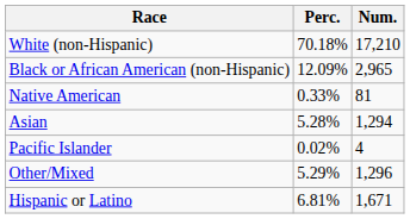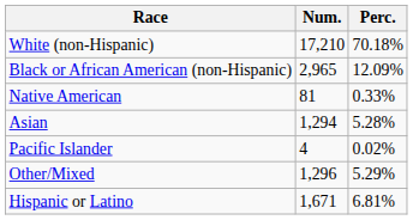 <table class="wikitable">
 <tr>
 <th>Race</th>
+<th>Num.</th>
 <th>Perc.</th>
-<th>Num.</th>
 </tr>
 <tr>
 <td><a href='#'>White</a> (non-Hispanic)</td>
+<td>17,210</td>
 <td>70.18%</td>
-<td>17,210</td>
 </tr>
 <tr>
 <td><a href='#'>Black or African American</a> (non-Hispanic)</td>
+<td>2,965</td>
 <td>12.09%</td>
-<td>2,965</td>
 </tr>
 <tr>
 <td><a href='#'>Native American</a></td>
+<td>81</td>
 <td>0.33%</td>
-<td>81</td>
 </tr>
 <tr>
 <td><a href='#'>Asian</a></td>
+<td>1,294</td>
 <td>5.28%</td>
-<td>1,294</td>
 </tr>
 <tr>
 <td><a href='#'>Pacific Islander</a></td>
+<td>4</td>
 <td>0.02%</td>
-<td>4</td>
 </tr>
 <tr>
 <td><a href='#'>Other/Mixed</a></td>
+<td>1,296</td>
 <td>5.29%</td>
-<td>1,296</td>
 </tr>
 <tr>
 <td><a href='#'>Hispanic</a> or <a href='#'>Latino</a></td>
+<td>1,671</td>
 <td>6.81%</td>
-<td>1,671</td>
 </tr>
 </table>
